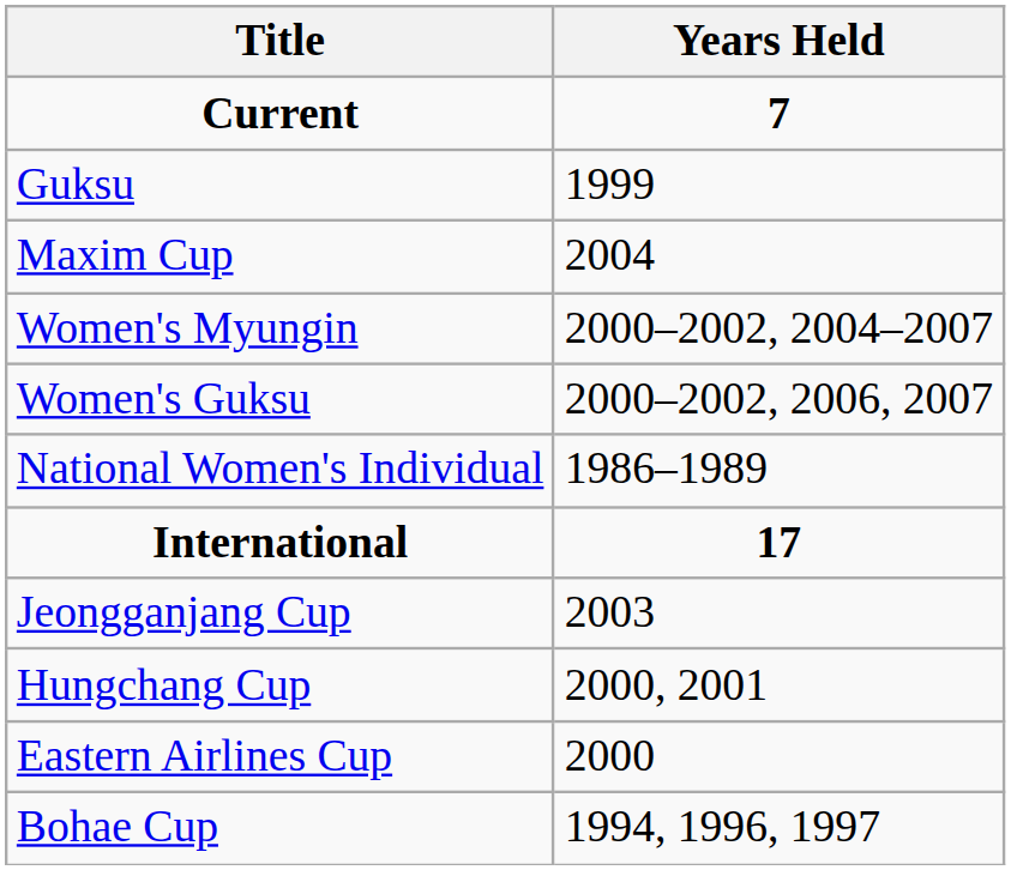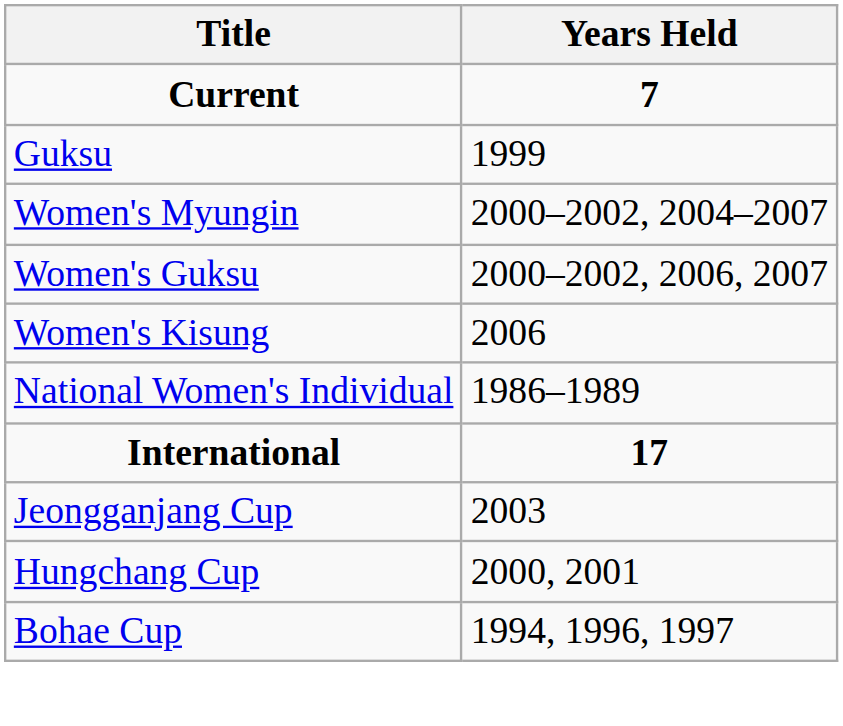 <table class="wikitable">
 <tr>
 <th>Title</th>
 <th>Years Held</th>
 </tr>
 <tr>
 <td align="center"><strong>Current</strong></td>
 <td align="center"><strong>7</strong></td>
 </tr>
 <tr>
 <td> <a href='#'>Guksu</a></td>
 <td>1999</td>
 </tr>
 <tr>
-<td>  <a href='#'>Maxim Cup</a></td>
-<td>2004</td>
-</tr>
-<tr>
 <td>  <a href='#'>Women's Myungin</a></td>
 <td>2000–2002, 2004–2007</td>
 </tr>
 <tr>
 <td>  <a href='#'>Women's Guksu</a></td>
 <td>2000–2002, 2006, 2007</td>
+</tr>
+<tr>
+<td>  <a href='#'>Women's Kisung</a></td>
+<td>2006</td>
 </tr>
 <tr>
 <td>  <a href='#'>National Women's Individual</a></td>
 <td>1986–1989</td>
 </tr>
 <tr>
 <td align="center"><strong>International</strong></td>
 <td align="center"><strong>17</strong></td>
 </tr>
 <tr>
 <td>     <a href='#'>Jeongganjang Cup</a></td>
 <td>2003</td>
 </tr>
 <tr>
 <td>     <a href='#'>Hungchang Cup</a></td>
 <td>2000, 2001</td>
 </tr>
 <tr>
-<td>     <a href='#'>Eastern Airlines Cup</a></td>
-<td>2000</td>
-</tr>
-<tr>
 <td>     <a href='#'>Bohae Cup</a></td>
 <td>1994, 1996, 1997</td>
 </tr>
 </table>
